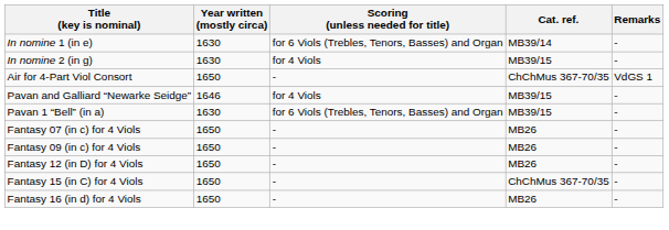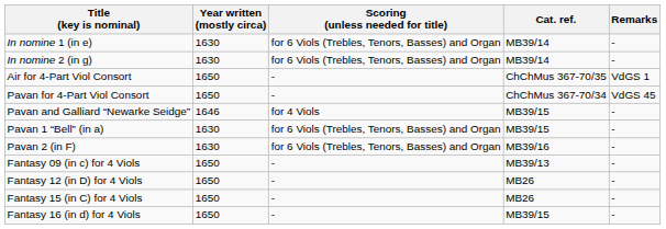 <table class="wikitable">
 <tr>
 <th>Title<br>(key is nominal)</th>
 <th>Year written<br>(mostly circa)</th>
 <th>Scoring<br>(unless needed for title)</th>
 <th>Cat. ref.</th>
 <th>Remarks</th>
 </tr>
 <tr>
 <td><em>In nomine</em> 1 (in e)</td>
 <td>1630</td>
 <td>for 6 Viols (Trebles, Tenors, Basses) and Organ</td>
 <td>MB39/14</td>
 <td>-</td>
 </tr>
 <tr>
 <td><em>In nomine</em> 2 (in g)</td>
 <td>1630</td>
-<td>for 4 Viols</td>
-<td>MB39/15</td>
+<td>for 6 Viols (Trebles, Tenors, Basses) and Organ</td>
+<td>MB39/14</td>
 <td>-</td>
 </tr>
 <tr>
 <td>Air for 4-Part Viol Consort</td>
 <td>1650</td>
 <td>-</td>
 <td>ChChMus 367-70/35</td>
 <td>VdGS 1</td>
+</tr>
+<tr>
+<td>Pavan for 4-Part Viol Consort</td>
+<td>1650</td>
+<td>-</td>
+<td>ChChMus 367-70/34</td>
+<td>VdGS 45</td>
 </tr>
 <tr>
 <td>Pavan and Galliard “Newarke Seidge”</td>
 <td>1646</td>
 <td>for 4 Viols</td>
 <td>MB39/15</td>
 <td>-</td>
 </tr>
 <tr>
 <td>Pavan 1 “Bell” (in a)</td>
 <td>1630</td>
 <td>for 6 Viols (Trebles, Tenors, Basses) and Organ</td>
 <td>MB39/15</td>
 <td>-</td>
 </tr>
 <tr>
-<td>Fantasy 07 (in c) for 4 Viols</td>
-<td>1650</td>
-<td>-</td>
-<td>MB26</td>
+<td>Pavan 2 (in F)</td>
+<td>1630</td>
+<td>for 6 Viols (Trebles, Tenors, Basses) and Organ</td>
+<td>MB39/16</td>
 <td>-</td>
 </tr>
 <tr>
 <td>Fantasy 09 (in c) for 4 Viols</td>
 <td>1650</td>
 <td>-</td>
-<td>MB26</td>
+<td>MB39/13</td>
 <td>-</td>
 </tr>
 <tr>
 <td>Fantasy 12 (in D) for 4 Viols</td>
 <td>1650</td>
 <td>-</td>
 <td>MB26</td>
 <td>-</td>
 </tr>
 <tr>
 <td>Fantasy 15 (in C) for 4 Viols</td>
 <td>1650</td>
 <td>-</td>
-<td>ChChMus 367-70/35</td>
+<td>MB26</td>
 <td>-</td>
 </tr>
 <tr>
 <td>Fantasy 16 (in d) for 4 Viols</td>
 <td>1650</td>
 <td>-</td>
-<td>MB26</td>
+<td>MB39/15</td>
 <td>-</td>
 </tr>
 </table>
